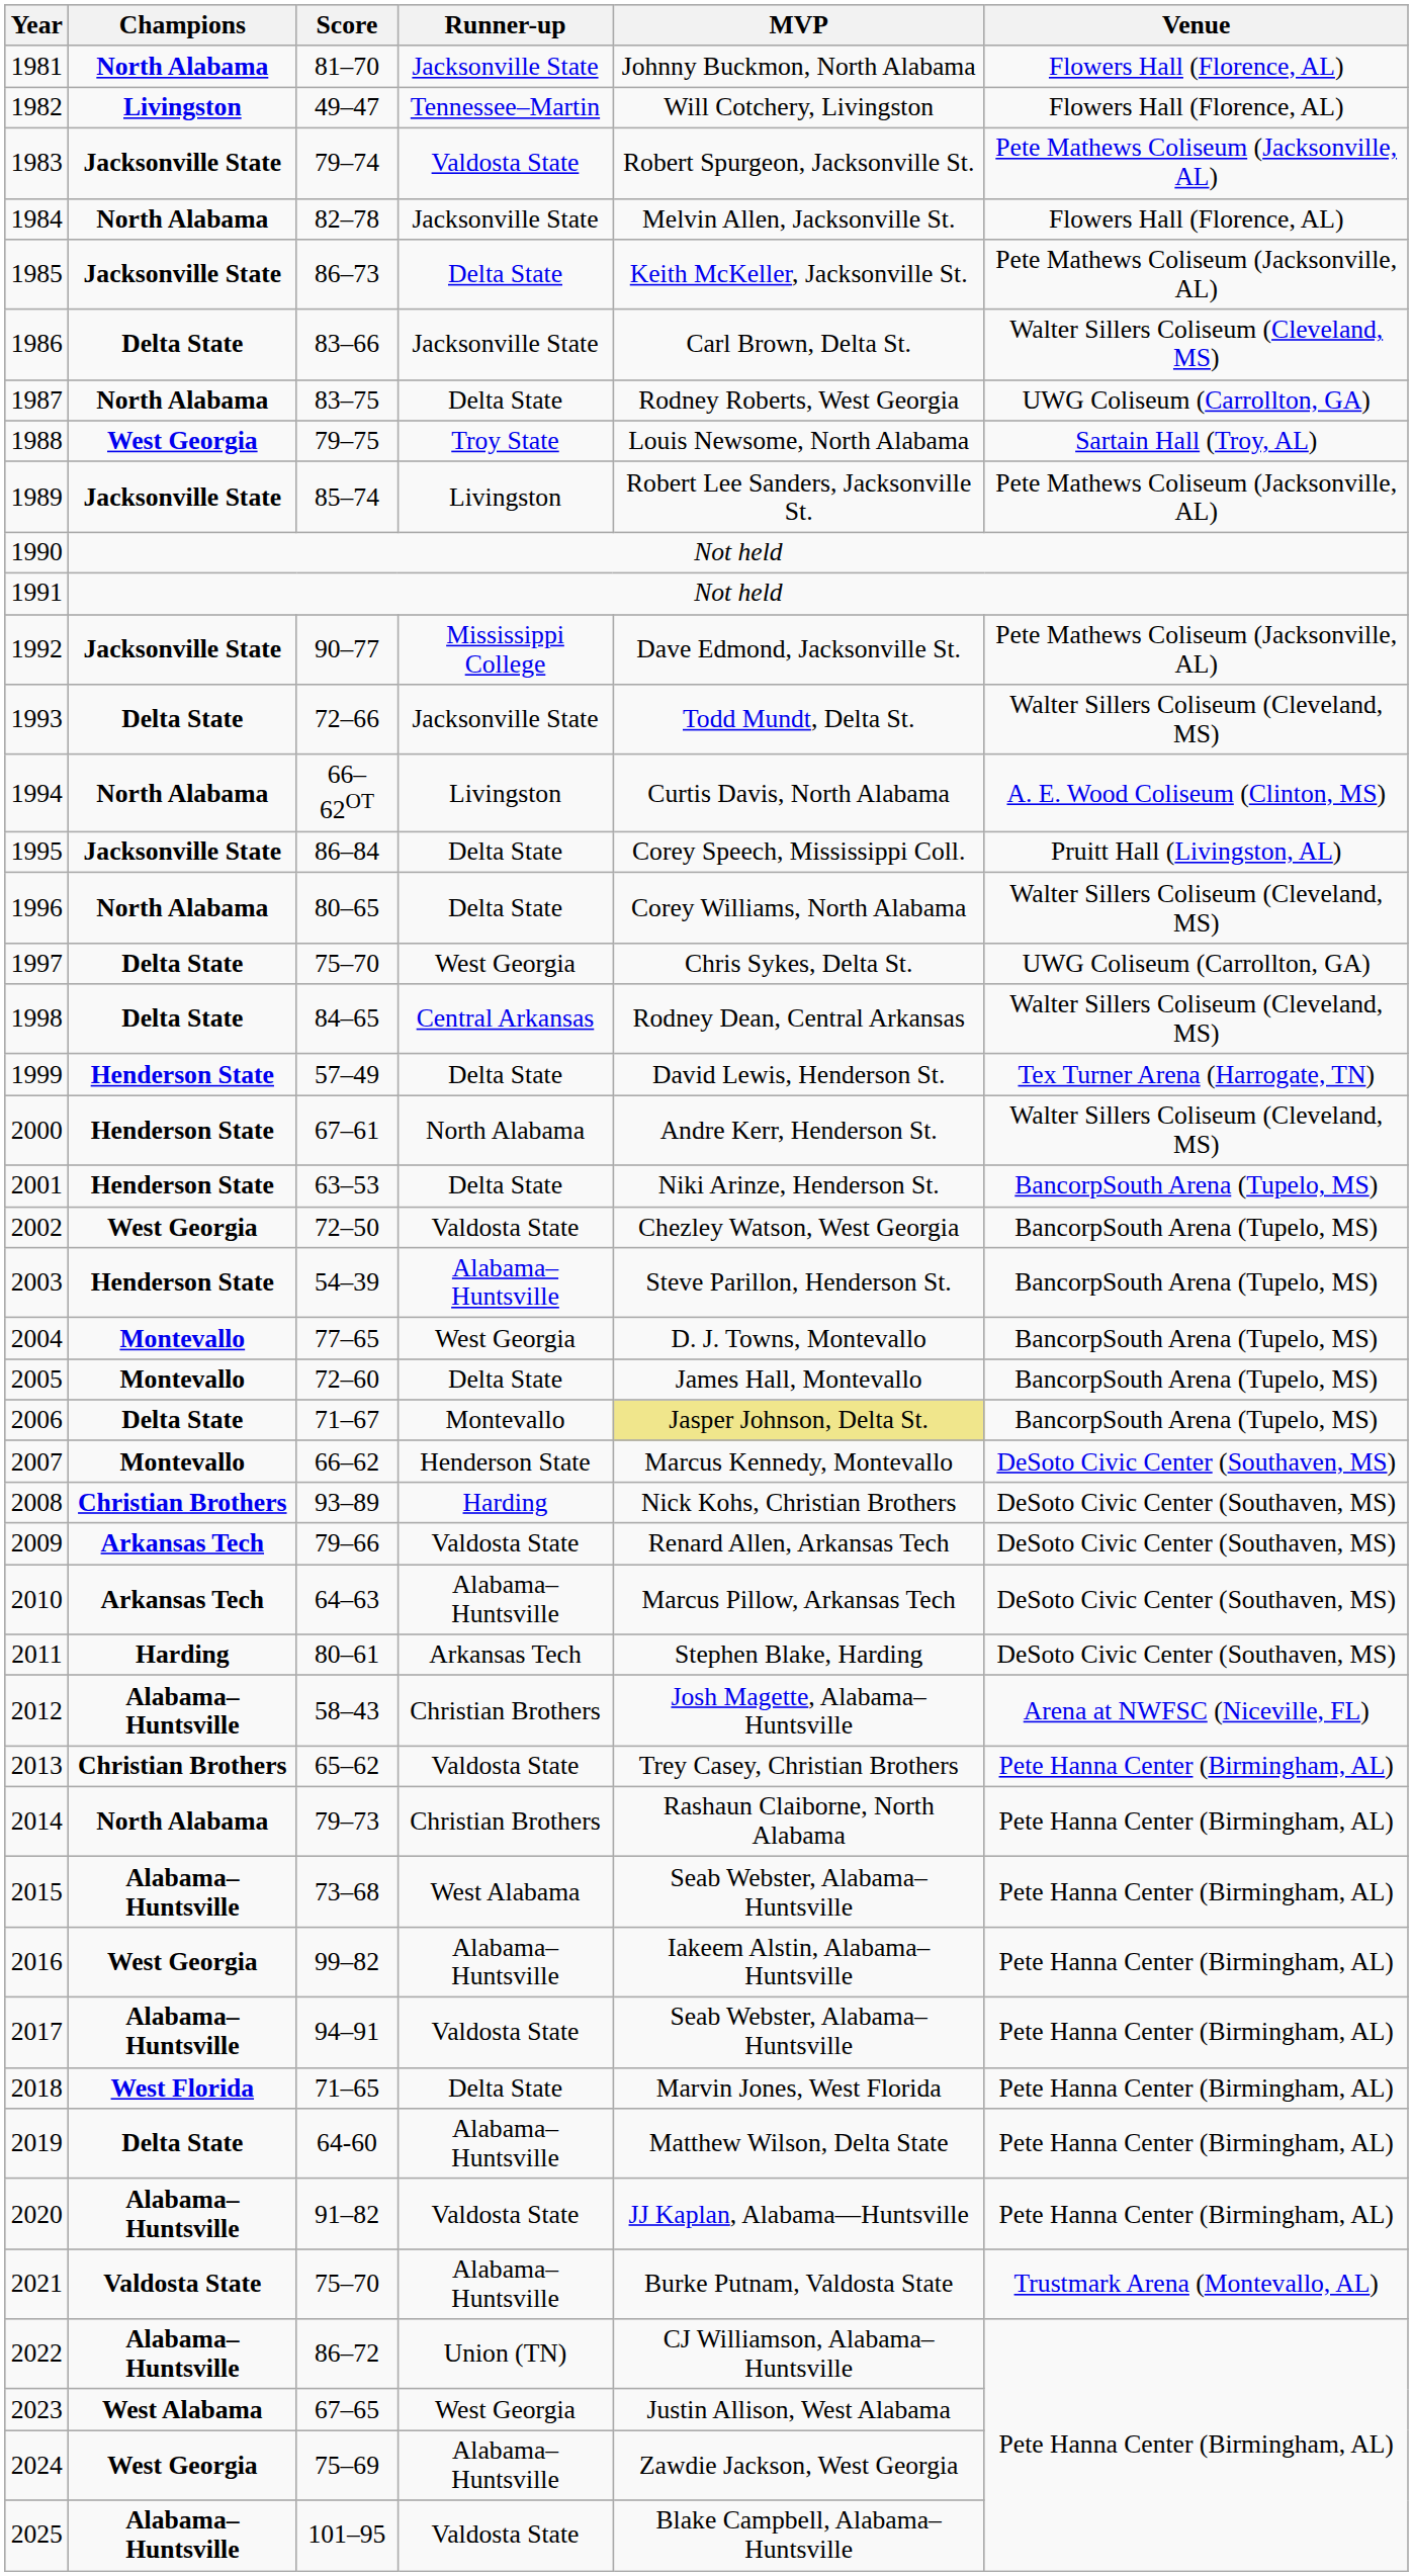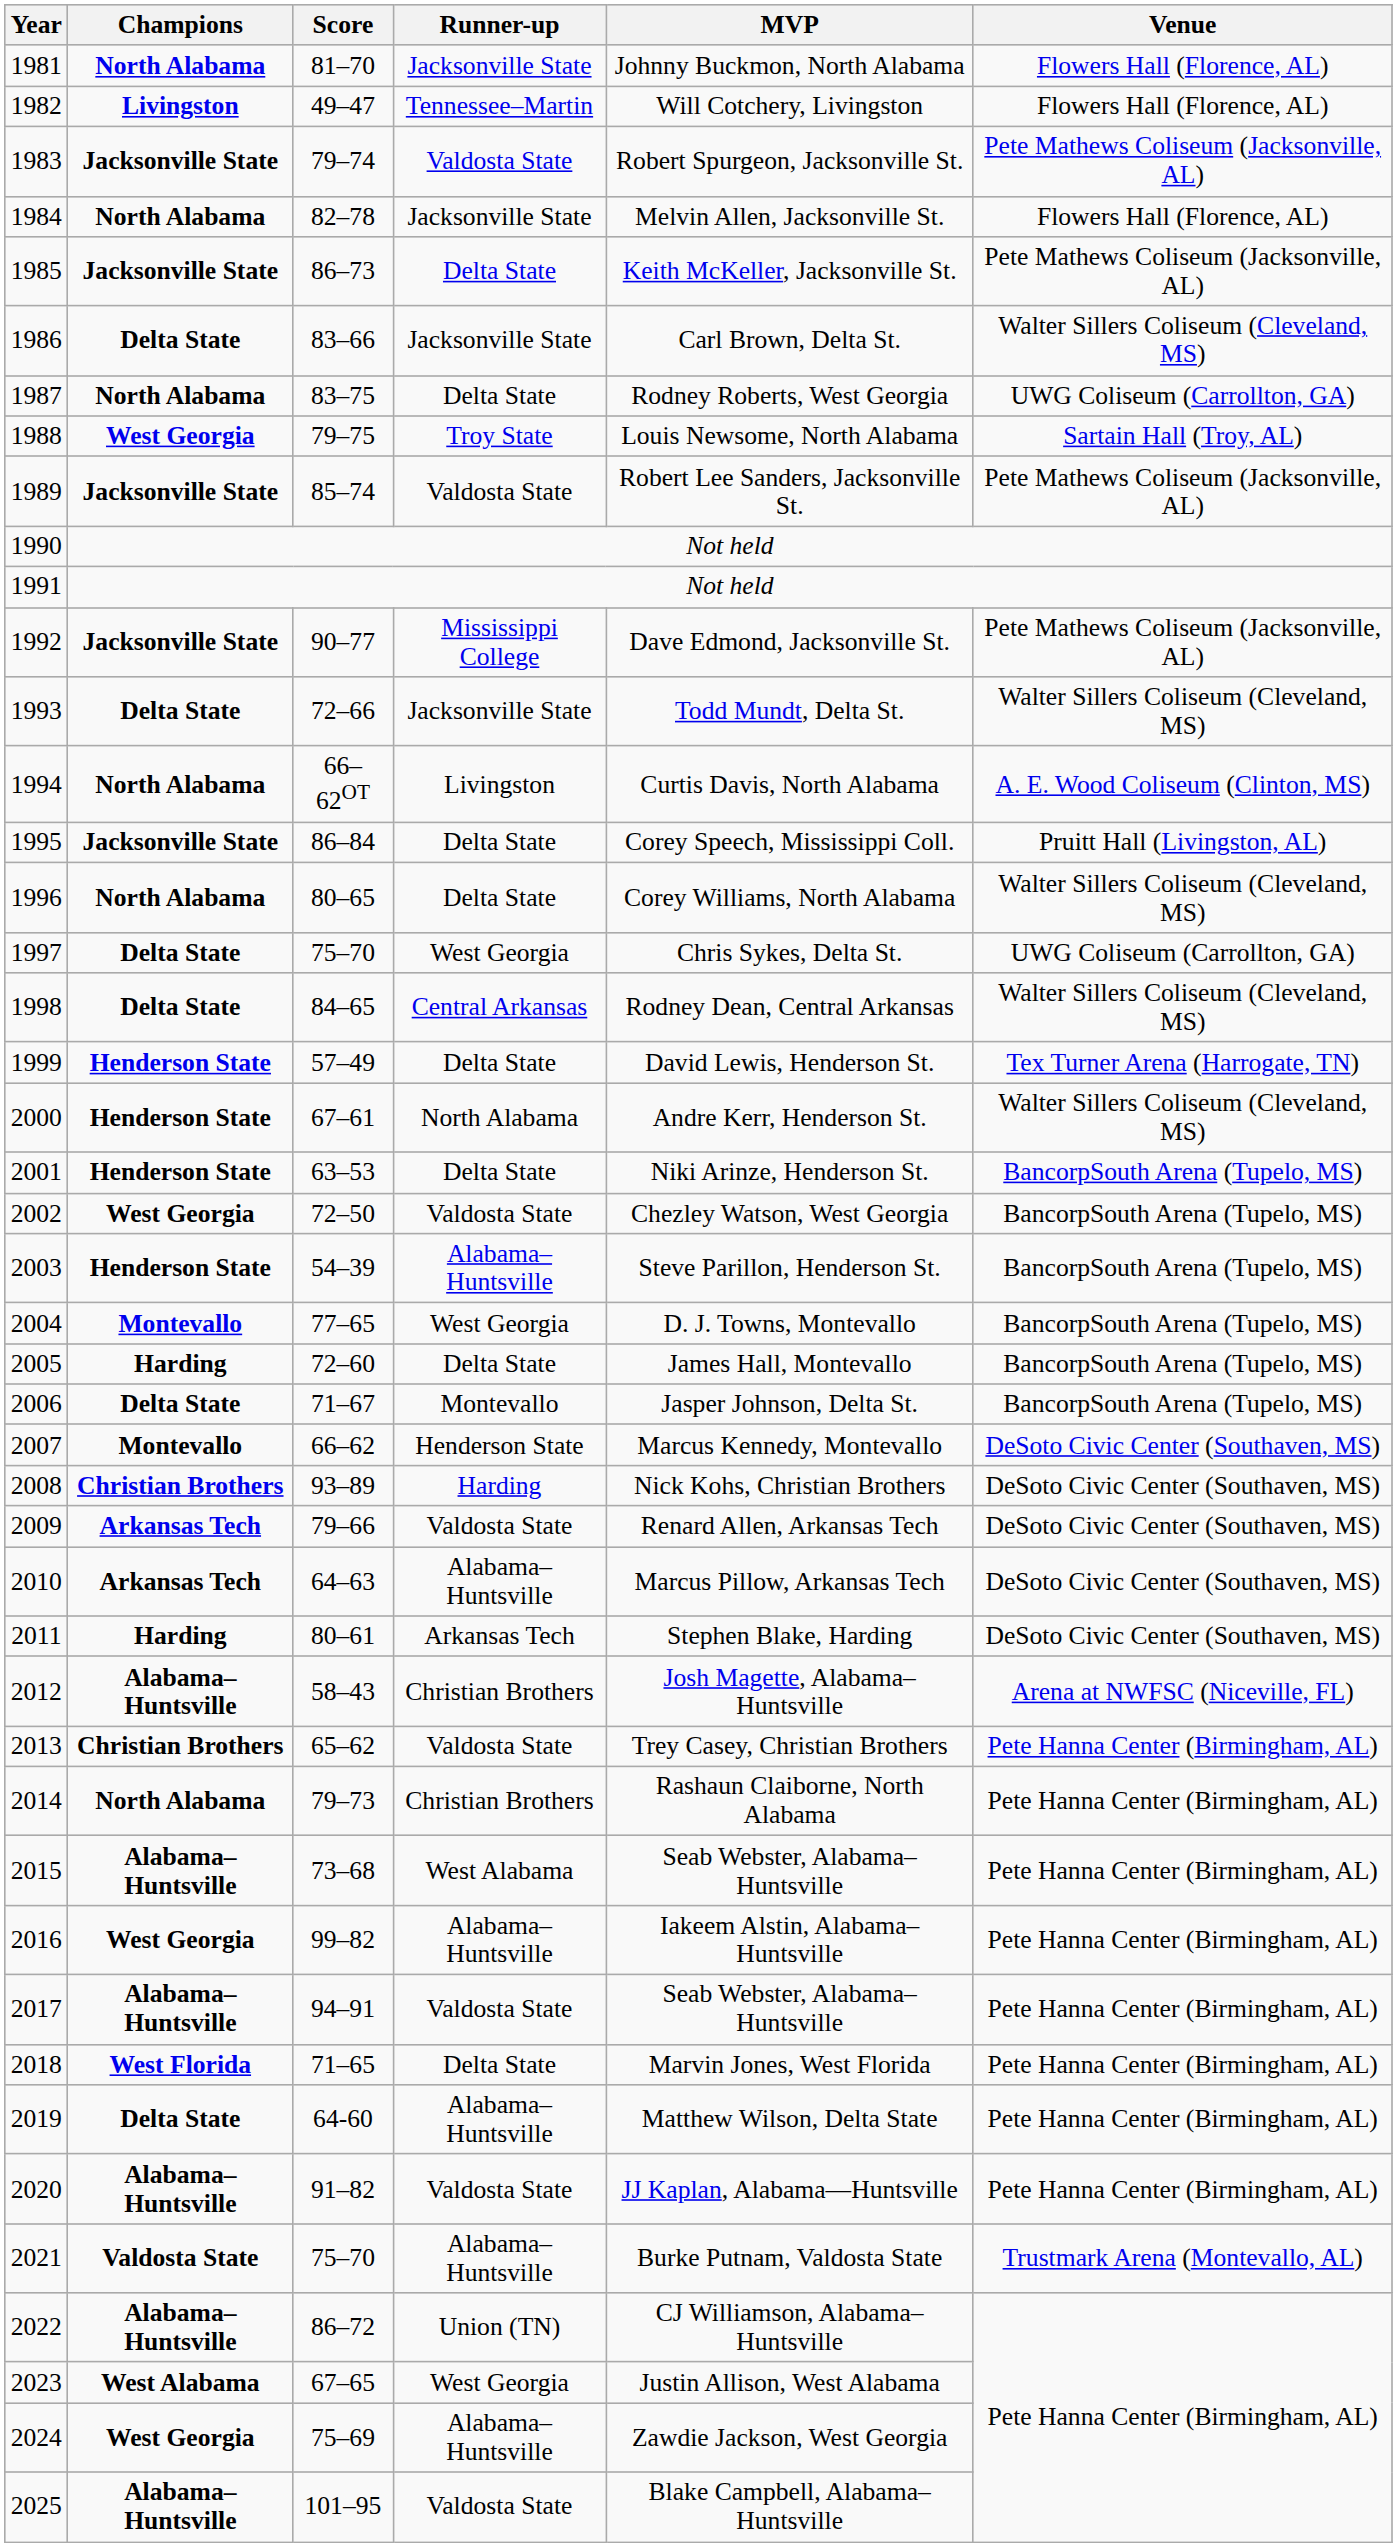 <table class="wikitable sortable">
 <tr>
 <th>Year</th>
 <th>Champions</th>
 <th>Score</th>
 <th>Runner-up</th>
 <th>MVP</th>
 <th>Venue</th>
 </tr>
 <tr align=center>
 <td>1981</td>
 <td><strong><a href='#'>North Alabama</a></strong></td>
 <td>81–70</td>
 <td><a href='#'>Jacksonville State</a></td>
 <td>Johnny Buckmon, North Alabama</td>
 <td><a href='#'>Flowers Hall</a> (<a href='#'>Florence, AL</a>)</td>
 </tr>
 <tr align=center>
 <td>1982</td>
 <td><strong><a href='#'>Livingston</a></strong></td>
 <td>49–47</td>
 <td><a href='#'>Tennessee–Martin</a></td>
 <td>Will Cotchery, Livingston</td>
 <td>Flowers Hall (Florence, AL)</td>
 </tr>
 <tr align=center>
 <td>1983</td>
 <td><strong>Jacksonville State</strong></td>
 <td>79–74</td>
 <td><a href='#'>Valdosta State</a></td>
 <td>Robert Spurgeon, Jacksonville St.</td>
 <td><a href='#'>Pete Mathews Coliseum</a> (<a href='#'>Jacksonville, AL</a>)</td>
 </tr>
 <tr align=center>
 <td>1984</td>
 <td><strong>North Alabama</strong></td>
 <td>82–78</td>
 <td>Jacksonville State</td>
 <td>Melvin Allen, Jacksonville St.</td>
 <td>Flowers Hall (Florence, AL)</td>
 </tr>
 <tr align=center>
 <td>1985</td>
 <td><strong>Jacksonville State</strong></td>
 <td>86–73</td>
 <td><a href='#'>Delta State</a></td>
 <td><a href='#'>Keith McKeller</a>, Jacksonville St.</td>
 <td>Pete Mathews Coliseum (Jacksonville, AL)</td>
 </tr>
 <tr align=center>
 <td>1986</td>
 <td><strong>Delta State</strong></td>
 <td>83–66</td>
 <td>Jacksonville State</td>
 <td>Carl Brown, Delta St.</td>
 <td>Walter Sillers Coliseum (<a href='#'>Cleveland, MS</a>)</td>
 </tr>
 <tr align=center>
 <td>1987</td>
 <td><strong>North Alabama</strong></td>
 <td>83–75</td>
 <td>Delta State</td>
 <td>Rodney Roberts, West Georgia</td>
 <td>UWG Coliseum (<a href='#'>Carrollton, GA</a>)</td>
 </tr>
 <tr align=center>
 <td>1988</td>
 <td><strong><a href='#'>West Georgia</a></strong></td>
 <td>79–75</td>
 <td><a href='#'>Troy State</a></td>
 <td>Louis Newsome, North Alabama</td>
 <td><a href='#'>Sartain Hall</a> (<a href='#'>Troy, AL</a>)</td>
 </tr>
 <tr align=center>
 <td>1989</td>
 <td><strong>Jacksonville State</strong></td>
 <td>85–74</td>
-<td>Livingston</td>
+<td>Valdosta State</td>
 <td>Robert Lee Sanders, Jacksonville St.</td>
 <td>Pete Mathews Coliseum (Jacksonville, AL)</td>
 </tr>
 <tr align=center>
 <td>1990</td>
 <td colspan="5"><em>Not held</em></td>
 </tr>
 <tr align=center>
 <td>1991</td>
 <td colspan="5"><em>Not held</em></td>
 </tr>
 <tr align=center>
 <td>1992</td>
 <td><strong>Jacksonville State</strong></td>
 <td>90–77</td>
 <td><a href='#'>Mississippi College</a></td>
 <td>Dave Edmond, Jacksonville St.</td>
 <td>Pete Mathews Coliseum (Jacksonville, AL)</td>
 </tr>
 <tr align=center>
 <td>1993</td>
 <td><strong>Delta State</strong></td>
 <td>72–66</td>
 <td>Jacksonville State</td>
 <td><a href='#'>Todd Mundt</a>, Delta St.</td>
 <td>Walter Sillers Coliseum (Cleveland, MS)</td>
 </tr>
 <tr align=center>
 <td>1994</td>
 <td><strong>North Alabama</strong></td>
 <td>66–62<sup>OT</sup></td>
 <td>Livingston</td>
 <td>Curtis Davis, North Alabama</td>
 <td><a href='#'>A. E. Wood Coliseum</a> (<a href='#'>Clinton, MS</a>)</td>
 </tr>
 <tr align=center>
 <td>1995</td>
 <td><strong>Jacksonville State</strong></td>
 <td>86–84</td>
 <td>Delta State</td>
 <td>Corey Speech, Mississippi Coll.</td>
 <td>Pruitt Hall (<a href='#'>Livingston, AL</a>)</td>
 </tr>
 <tr align=center>
 <td>1996</td>
 <td><strong>North Alabama</strong></td>
 <td>80–65</td>
 <td>Delta State</td>
 <td>Corey Williams, North Alabama</td>
 <td>Walter Sillers Coliseum (Cleveland, MS)</td>
 </tr>
 <tr align=center>
 <td>1997</td>
 <td><strong>Delta State</strong></td>
 <td>75–70</td>
 <td>West Georgia</td>
 <td>Chris Sykes, Delta St.</td>
 <td>UWG Coliseum (Carrollton, GA)</td>
 </tr>
 <tr align=center>
 <td>1998</td>
 <td><strong>Delta State</strong></td>
 <td>84–65</td>
 <td><a href='#'>Central Arkansas</a></td>
 <td>Rodney Dean, Central Arkansas</td>
 <td>Walter Sillers Coliseum (Cleveland, MS)</td>
 </tr>
 <tr align=center>
 <td>1999</td>
 <td><strong><a href='#'>Henderson State</a></strong></td>
 <td>57–49</td>
 <td>Delta State</td>
 <td>David Lewis, Henderson St.</td>
 <td><a href='#'>Tex Turner Arena</a> (<a href='#'>Harrogate, TN</a>)</td>
 </tr>
 <tr align=center>
 <td>2000</td>
 <td><strong>Henderson State</strong></td>
 <td>67–61</td>
 <td>North Alabama</td>
 <td>Andre Kerr, Henderson St.</td>
 <td>Walter Sillers Coliseum (Cleveland, MS)</td>
 </tr>
 <tr align=center>
 <td>2001</td>
 <td><strong>Henderson State</strong></td>
 <td>63–53</td>
 <td>Delta State</td>
 <td>Niki Arinze, Henderson St.</td>
 <td><a href='#'>BancorpSouth Arena</a> (<a href='#'>Tupelo, MS</a>)</td>
 </tr>
 <tr align=center>
 <td>2002</td>
 <td><strong>West Georgia</strong></td>
 <td>72–50</td>
 <td>Valdosta State</td>
 <td>Chezley Watson, West Georgia</td>
 <td>BancorpSouth Arena (Tupelo, MS)</td>
 </tr>
 <tr align=center>
 <td>2003</td>
 <td><strong>Henderson State</strong></td>
 <td>54–39</td>
 <td><a href='#'>Alabama–Huntsville</a></td>
 <td>Steve Parillon, Henderson St.</td>
 <td>BancorpSouth Arena (Tupelo, MS)</td>
 </tr>
 <tr align=center>
 <td>2004</td>
 <td><strong><a href='#'>Montevallo</a></strong></td>
 <td>77–65</td>
 <td>West Georgia</td>
 <td>D. J. Towns, Montevallo</td>
 <td>BancorpSouth Arena (Tupelo, MS)</td>
 </tr>
 <tr align=center>
 <td>2005</td>
-<td><strong>Montevallo</strong></td>
+<td><strong>Harding</strong></td>
 <td>72–60</td>
 <td>Delta State</td>
 <td>James Hall, Montevallo</td>
 <td>BancorpSouth Arena (Tupelo, MS)</td>
 </tr>
 <tr align=center>
 <td>2006</td>
 <td><strong>Delta State</strong></td>
 <td>71–67</td>
 <td>Montevallo</td>
-<td style="background: khaki;">Jasper Johnson, Delta St.</td>
+<td>Jasper Johnson, Delta St.</td>
 <td>BancorpSouth Arena (Tupelo, MS)</td>
 </tr>
 <tr align=center>
 <td>2007</td>
 <td><strong>Montevallo</strong></td>
 <td>66–62</td>
 <td>Henderson State</td>
 <td>Marcus Kennedy, Montevallo</td>
 <td><a href='#'>DeSoto Civic Center</a> (<a href='#'>Southaven, MS</a>)</td>
 </tr>
 <tr align=center>
 <td>2008</td>
 <td><strong><a href='#'>Christian Brothers</a></strong></td>
 <td>93–89</td>
 <td><a href='#'>Harding</a></td>
 <td>Nick Kohs, Christian Brothers</td>
 <td>DeSoto Civic Center (Southaven, MS)</td>
 </tr>
 <tr align=center>
 <td>2009</td>
 <td><strong><a href='#'>Arkansas Tech</a></strong></td>
 <td>79–66</td>
 <td>Valdosta State</td>
 <td>Renard Allen, Arkansas Tech</td>
 <td>DeSoto Civic Center (Southaven, MS)</td>
 </tr>
 <tr align=center>
 <td>2010</td>
 <td><strong>Arkansas Tech</strong></td>
 <td>64–63</td>
 <td>Alabama–Huntsville</td>
 <td>Marcus Pillow, Arkansas Tech</td>
 <td>DeSoto Civic Center (Southaven, MS)</td>
 </tr>
 <tr align=center>
 <td>2011</td>
 <td><strong>Harding</strong></td>
 <td>80–61</td>
 <td>Arkansas Tech</td>
 <td>Stephen Blake, Harding</td>
 <td>DeSoto Civic Center (Southaven, MS)</td>
 </tr>
 <tr align=center>
 <td>2012</td>
 <td><strong>Alabama–Huntsville</strong></td>
 <td>58–43</td>
 <td>Christian Brothers</td>
 <td><a href='#'>Josh Magette</a>, Alabama–Huntsville</td>
 <td><a href='#'>Arena at NWFSC</a> (<a href='#'>Niceville, FL</a>)</td>
 </tr>
 <tr align=center>
 <td>2013</td>
 <td><strong>Christian Brothers</strong></td>
 <td>65–62</td>
 <td>Valdosta State</td>
 <td>Trey Casey, Christian Brothers</td>
 <td><a href='#'>Pete Hanna Center</a> (<a href='#'>Birmingham, AL</a>)</td>
 </tr>
 <tr align=center>
 <td>2014</td>
 <td><strong>North Alabama</strong></td>
 <td>79–73</td>
 <td>Christian Brothers</td>
 <td>Rashaun Claiborne, North Alabama</td>
 <td>Pete Hanna Center (Birmingham, AL)</td>
 </tr>
 <tr align=center>
 <td>2015</td>
 <td><strong>Alabama–Huntsville</strong></td>
 <td>73–68</td>
 <td>West Alabama</td>
 <td>Seab Webster, Alabama–Huntsville</td>
 <td>Pete Hanna Center (Birmingham, AL)</td>
 </tr>
 <tr align=center>
 <td>2016</td>
 <td><strong>West Georgia</strong></td>
 <td>99–82</td>
 <td>Alabama–Huntsville</td>
 <td>Iakeem Alstin, Alabama–Huntsville</td>
 <td>Pete Hanna Center (Birmingham, AL)</td>
 </tr>
 <tr align=center>
 <td>2017</td>
 <td><strong>Alabama–Huntsville</strong></td>
 <td>94–91</td>
 <td>Valdosta State</td>
 <td>Seab Webster, Alabama–Huntsville</td>
 <td>Pete Hanna Center (Birmingham, AL)</td>
 </tr>
 <tr align=center>
 <td>2018</td>
 <td><strong><a href='#'>West Florida</a></strong></td>
 <td>71–65</td>
 <td>Delta State</td>
 <td>Marvin Jones, West Florida</td>
 <td>Pete Hanna Center (Birmingham, AL)</td>
 </tr>
 <tr align=center>
 <td>2019</td>
 <td><strong>Delta State</strong></td>
 <td>64-60</td>
 <td>Alabama–Huntsville</td>
 <td>Matthew Wilson, Delta State</td>
 <td>Pete Hanna Center (Birmingham, AL)</td>
 </tr>
 <tr align=center>
 <td>2020</td>
 <td><strong>Alabama–Huntsville</strong></td>
 <td>91–82</td>
 <td>Valdosta State</td>
 <td><a href='#'>JJ Kaplan</a>, Alabama—Huntsville</td>
 <td>Pete Hanna Center (Birmingham, AL)</td>
 </tr>
 <tr align=center>
 <td>2021</td>
 <td><strong>Valdosta State</strong></td>
 <td>75–70</td>
 <td>Alabama–Huntsville</td>
 <td>Burke Putnam, Valdosta State</td>
 <td><a href='#'>Trustmark Arena</a> (<a href='#'>Montevallo, AL</a>)</td>
 </tr>
 <tr align=center>
 <td>2022</td>
 <td><strong>Alabama–Huntsville</strong></td>
 <td>86–72</td>
 <td>Union (TN)</td>
 <td>CJ Williamson, Alabama–Huntsville</td>
 <td rowspan=4>Pete Hanna Center (Birmingham, AL)</td>
 </tr>
 <tr align=center>
 <td>2023</td>
 <td><strong>West Alabama</strong></td>
 <td>67–65</td>
 <td>West Georgia</td>
 <td>Justin Allison, West Alabama</td>
 </tr>
 <tr align=center>
 <td>2024</td>
 <td><strong>West Georgia</strong></td>
 <td>75–69</td>
 <td>Alabama–Huntsville</td>
 <td>Zawdie Jackson, West Georgia</td>
 </tr>
 <tr align=center>
 <td>2025</td>
 <td><strong>Alabama–Huntsville</strong></td>
 <td>101–95</td>
 <td>Valdosta State</td>
 <td>Blake Campbell, Alabama–Huntsville</td>
 </tr>
 </table>
